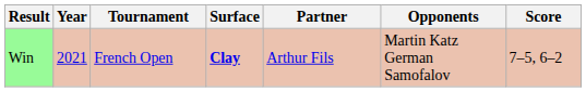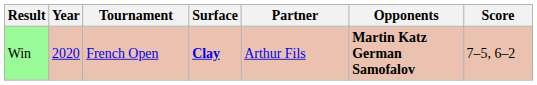 <table class="wikitable">
 <tr>
 <th style="width:40px">Result</th>
 <th style="width:30px">Year</th>
 <th style="width:130px">Tournament</th>
 <th style="width:50px">Surface</th>
 <th style="width:150px">Partner</th>
 <th style="width:150px">Opponents</th>
 <th style="width:90px" class="unsortable">Score</th>
 </tr>
 <tr style="background:#ebc2af;">
 <td style="background:#98fb98;">Win</td>
-<td><a href='#'>2021</a></td>
+<td><a href='#'>2020</a></td>
 <td><a href='#'>French Open</a></td>
 <td><strong><a href='#'>Clay</a></strong></td>
 <td> <a href='#'>Arthur Fils</a></td>
-<td> Martin Katz<br> German Samofalov</td>
+<td><strong> Martin Katz<br> German Samofalov</strong></td>
 <td>7–5, 6–2</td>
 </tr>
 </table>
